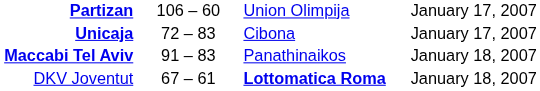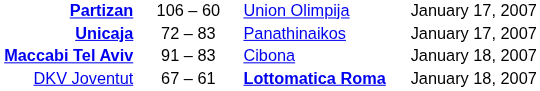 <table style="text-align:center">
 <tr>
 <th width=160></th>
 <th width=100></th>
 <th width=160></th>
 <th width=200></th>
 </tr>
 <tr>
 <td align=right><strong><a href='#'>Partizan</a></strong> </td>
 <td>106 – 60</td>
 <td align=left> <a href='#'>Union Olimpija</a></td>
 <td align=left>January 17, 2007</td>
 </tr>
 <tr>
 <td align=right><strong><a href='#'>Unicaja</a></strong> </td>
 <td>72 – 83</td>
-<td align=left> <a href='#'>Cibona</a></td>
+<td align=left> <a href='#'>Panathinaikos</a></td>
 <td align=left>January 17, 2007</td>
 </tr>
 <tr>
 <td align=right><strong><a href='#'>Maccabi Tel Aviv</a></strong> </td>
 <td>91 – 83</td>
-<td align=left> <a href='#'>Panathinaikos</a></td>
+<td align=left> <a href='#'>Cibona</a></td>
 <td align=left>January 18, 2007</td>
 </tr>
 <tr>
 <td align=right><a href='#'>DKV Joventut</a> </td>
 <td>67 – 61</td>
 <td align=left> <strong><a href='#'>Lottomatica Roma</a></strong></td>
 <td align=left>January 18, 2007</td>
 </tr>
 </table>
